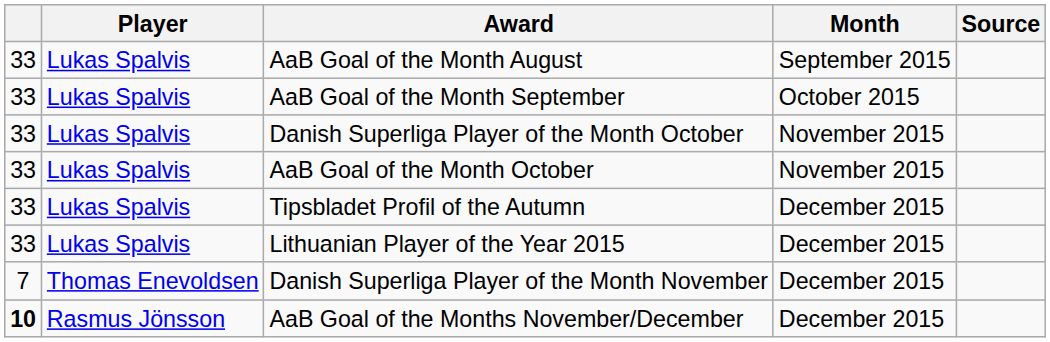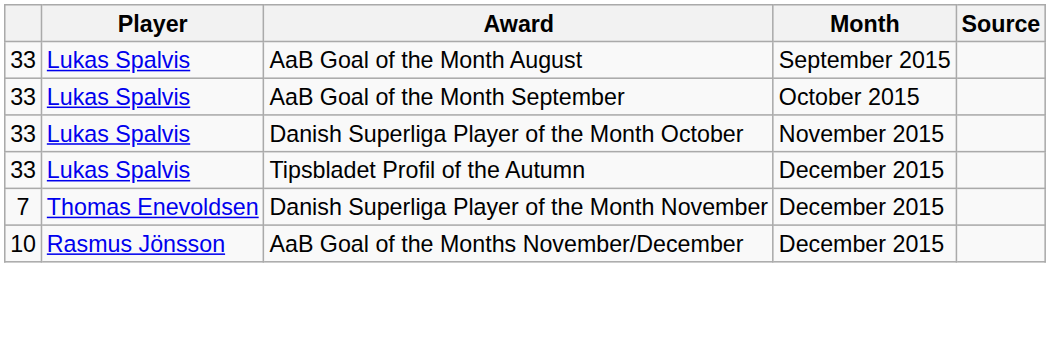 <table class="wikitable sortable" style="text-align:left; font-size:95%;">
 <tr>
 <th></th>
 <th>Player</th>
 <th>Award</th>
 <th>Month</th>
 <th>Source</th>
 </tr>
 <tr>
 <td rowspan="1" align=center>33</td>
 <td rowspan="1"> <a href='#'>Lukas Spalvis</a></td>
 <td>AaB Goal of the Month August</td>
 <td>September 2015</td>
 <td></td>
 </tr>
 <tr>
 <td rowspan="1" align=center>33</td>
 <td rowspan="1"> <a href='#'>Lukas Spalvis</a></td>
 <td>AaB Goal of the Month September</td>
 <td>October 2015</td>
 <td></td>
 </tr>
 <tr>
 <td rowspan="1" align=center>33</td>
 <td rowspan="1"> <a href='#'>Lukas Spalvis</a></td>
 <td>Danish Superliga Player of the Month October</td>
 <td>November 2015</td>
 <td></td>
 </tr>
 <tr>
 <td rowspan="1" align=center>33</td>
 <td rowspan="1"> <a href='#'>Lukas Spalvis</a></td>
-<td>AaB Goal of the Month October</td>
-<td>November 2015</td>
-<td></td>
-</tr>
-<tr>
-<td rowspan="1" align=center>33</td>
-<td rowspan="1"> <a href='#'>Lukas Spalvis</a></td>
 <td>Tipsbladet Profil of the Autumn</td>
-<td>December 2015</td>
-<td></td>
-</tr>
-<tr>
-<td rowspan="1" align=center>33</td>
-<td rowspan="1"> <a href='#'>Lukas Spalvis</a></td>
-<td>Lithuanian Player of the Year 2015</td>
 <td>December 2015</td>
 <td></td>
 </tr>
 <tr>
 <td rowspan="1" align=center>7</td>
 <td rowspan="1"> <a href='#'>Thomas Enevoldsen</a></td>
 <td>Danish Superliga Player of the Month November</td>
 <td>December 2015</td>
 <td></td>
 </tr>
 <tr>
-<td rowspan="1" align=center><strong>10</strong></td>
+<td rowspan="1" align=center>10</td>
 <td rowspan="1"> <a href='#'>Rasmus Jönsson</a></td>
 <td>AaB Goal of the Months November/December</td>
 <td>December 2015</td>
 <td></td>
 </tr>
 </table>
